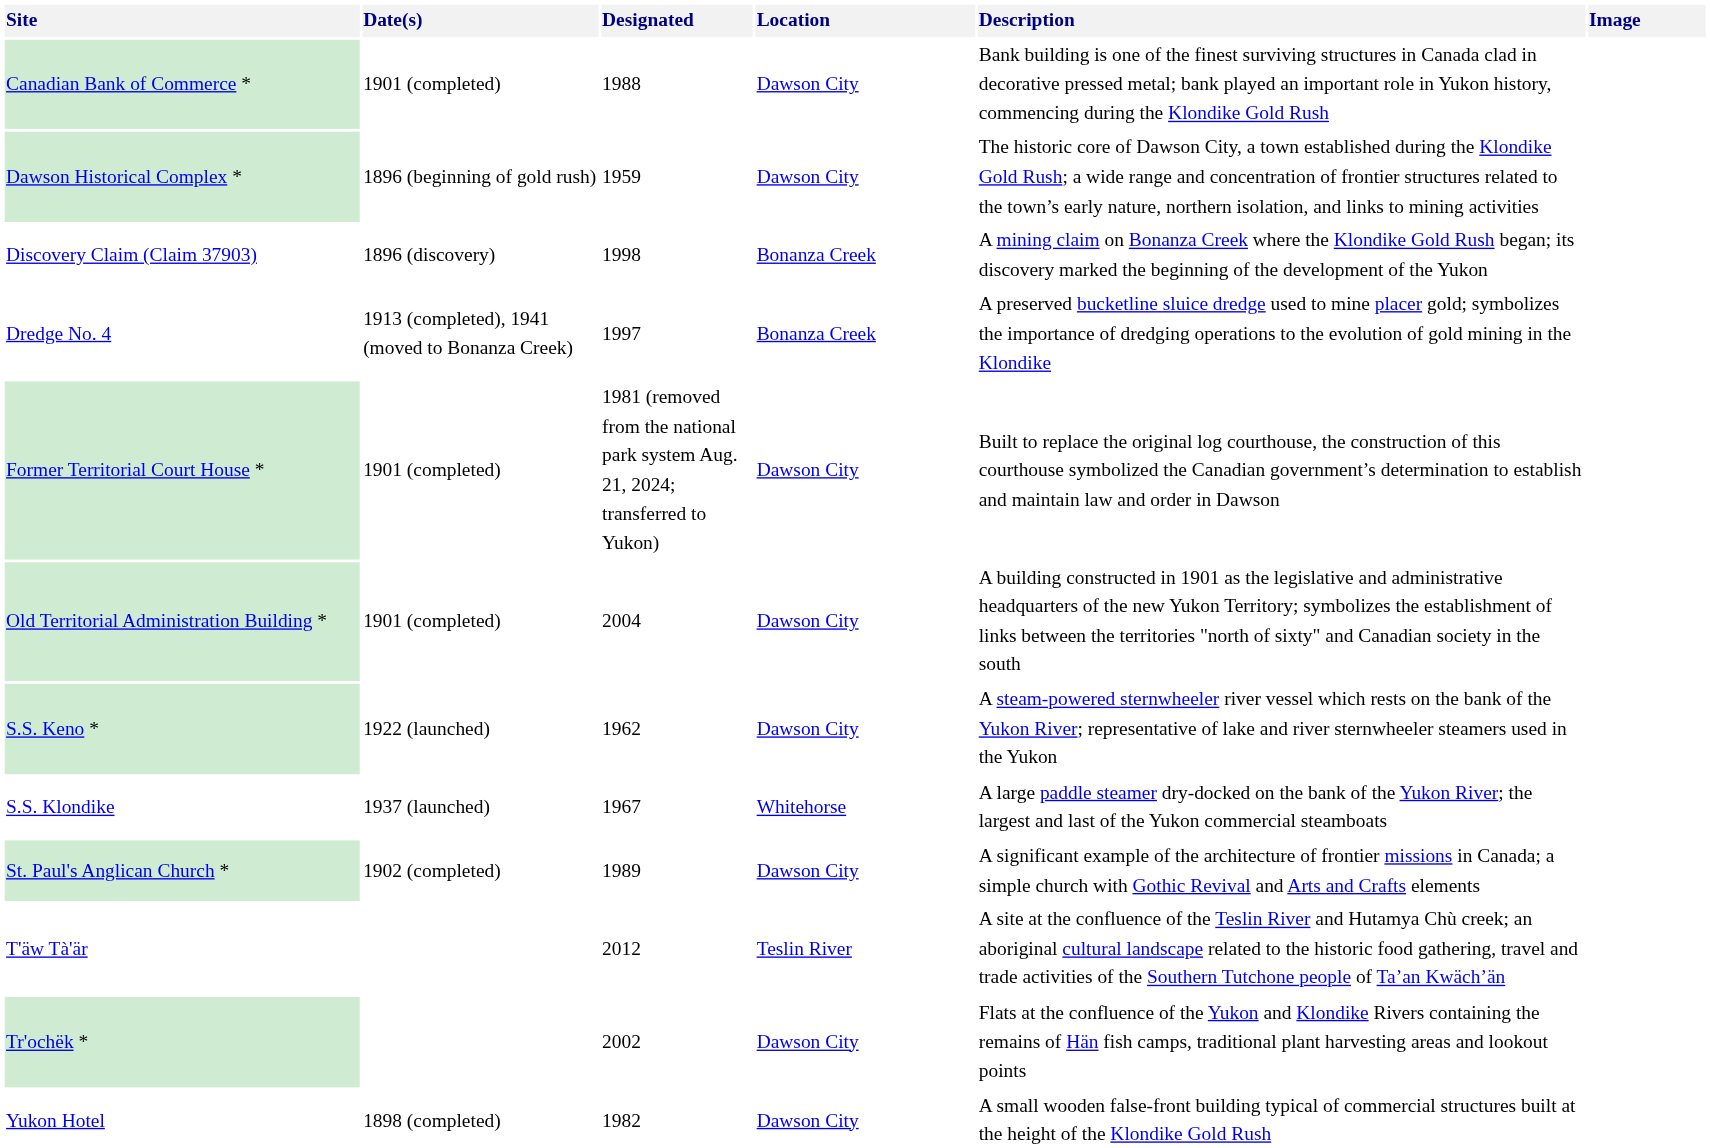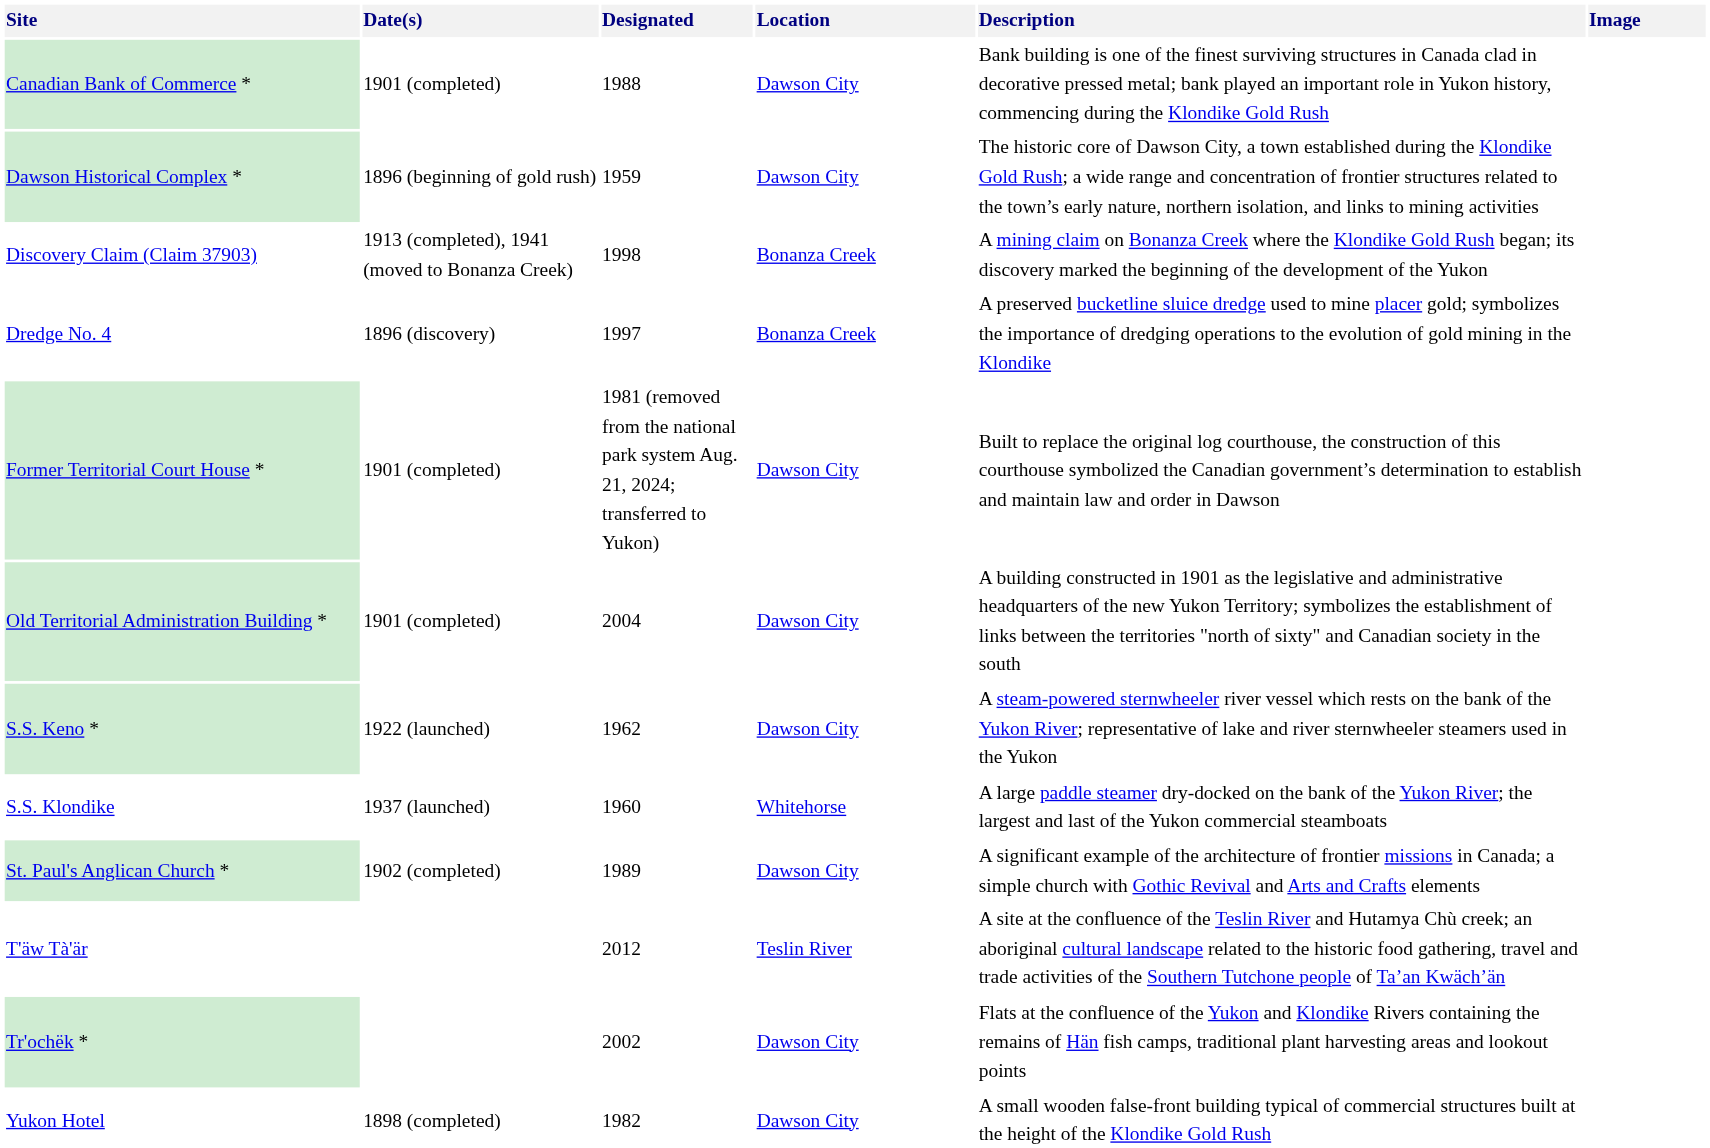 <table class="wiki table sortable" style="font-size:90%;width:100%;border:0px;text-align:left;line-height:150%;">
 <tr>
 <th style="background-color:#f2f2f2; color: #000080" width="21%">Site</th>
 <th style="background-color:#f2f2f2; color: #000080" width="14%">Date(s)</th>
 <th style="background-color:#f2f2f2; color: #000080" width="9%">Designated</th>
 <th style="background-color:#f2f2f2; color: #000080" width="13%">Location</th>
 <th style="background-color:#f2f2f2; color: #000080" width="36%" class="unsortable">Description</th>
 <th style="background-color:#f2f2f2; color: #000080" width="7%" class="unsortable">Image</th>
 </tr>
 <tr>
 <td bgcolor=#cfecd2 scope=row><a href='#'>Canadian Bank of Commerce</a> *</td>
 <td>1901 (completed)</td>
 <td>1988</td>
 <td><a href='#'>Dawson City</a><br></td>
 <td>Bank building is one of the finest surviving structures in Canada clad in decorative pressed metal; bank played an important role in Yukon history, commencing during the <a href='#'>Klondike Gold Rush</a></td>
 <td></td>
 </tr>
 <tr>
 <td bgcolor=#cfecd2 scope=row><a href='#'>Dawson Historical Complex</a> * </td>
 <td>1896 (beginning of gold rush)</td>
 <td>1959</td>
 <td><a href='#'>Dawson City</a><br></td>
 <td>The historic core of Dawson City, a town established during the <a href='#'>Klondike Gold Rush</a>; a wide range and concentration of frontier structures related to the town’s early nature, northern isolation, and links to mining activities</td>
 <td></td>
 </tr>
 <tr>
 <td><a href='#'>Discovery Claim (Claim 37903)</a></td>
-<td>1896 (discovery)</td>
+<td>1913 (completed), 1941 (moved to Bonanza Creek)</td>
 <td>1998</td>
 <td><a href='#'>Bonanza Creek</a><br></td>
 <td>A <a href='#'>mining claim</a> on <a href='#'>Bonanza Creek</a> where the <a href='#'>Klondike Gold Rush</a> began; its discovery marked the beginning of the development of the Yukon</td>
 <td></td>
 </tr>
 <tr>
 <td><a href='#'>Dredge No. 4</a></td>
-<td>1913 (completed), 1941 (moved to Bonanza Creek)</td>
+<td>1896 (discovery)</td>
 <td>1997</td>
 <td><a href='#'>Bonanza Creek</a><br></td>
 <td>A preserved <a href='#'>bucketline sluice dredge</a> used to mine <a href='#'>placer</a> gold; symbolizes the importance of dredging operations to the evolution of gold mining in the <a href='#'>Klondike</a></td>
 <td></td>
 </tr>
 <tr>
 <td bgcolor=#cfecd2 scope=row><a href='#'>Former Territorial Court House</a> * </td>
 <td>1901 (completed)</td>
 <td>1981 (removed from the national park system Aug. 21, 2024; transferred to Yukon)</td>
 <td><a href='#'>Dawson City</a><br></td>
 <td>Built to replace the original log courthouse, the construction of this courthouse symbolized the Canadian government’s determination to establish and maintain law and order in Dawson</td>
 <td></td>
 </tr>
 <tr>
 <td bgcolor=#cfecd2 scope=row><a href='#'>Old Territorial Administration Building</a> * </td>
 <td>1901 (completed)</td>
 <td>2004</td>
 <td><a href='#'>Dawson City</a><br></td>
 <td>A building constructed in 1901 as the legislative and administrative headquarters of the new Yukon Territory; symbolizes the establishment of links between the territories "north of sixty" and Canadian society in the south</td>
 <td></td>
 </tr>
 <tr>
 <td bgcolor=#cfecd2 scope=row><a href='#'>S.S. Keno</a> * </td>
 <td>1922 (launched)</td>
 <td>1962</td>
 <td><a href='#'>Dawson City</a><br></td>
 <td>A <a href='#'>steam-powered sternwheeler</a> river vessel which rests on the bank of the <a href='#'>Yukon River</a>; representative of lake and river sternwheeler steamers used in the Yukon</td>
 <td></td>
 </tr>
 <tr>
 <td><a href='#'>S.S. Klondike</a></td>
 <td>1937 (launched)</td>
-<td>1967</td>
+<td>1960</td>
 <td><a href='#'>Whitehorse</a><br></td>
 <td>A large <a href='#'>paddle steamer</a> dry-docked on the bank of the <a href='#'>Yukon River</a>; the largest and last of the Yukon commercial steamboats</td>
 <td></td>
 </tr>
 <tr>
 <td bgcolor=#cfecd2 scope=row><a href='#'>St. Paul's Anglican Church</a> * </td>
 <td>1902 (completed)</td>
 <td>1989</td>
 <td><a href='#'>Dawson City</a><br></td>
 <td>A significant example of the architecture of frontier <a href='#'>missions</a> in Canada; a simple church with   <a href='#'>Gothic Revival</a> and <a href='#'>Arts and Crafts</a> elements</td>
 <td></td>
 </tr>
 <tr>
 <td><a href='#'>T'äw Tà'är</a></td>
 <td></td>
 <td>2012</td>
 <td><a href='#'>Teslin River</a> <br></td>
 <td>A  site at the confluence of the <a href='#'>Teslin River</a> and Hutamya Chù creek; an aboriginal <a href='#'>cultural landscape</a> related to the historic food gathering, travel and trade activities of the <a href='#'>Southern Tutchone people</a> of <a href='#'>Ta’an Kwäch’än</a></td>
 <td></td>
 </tr>
 <tr>
 <td bgcolor=#cfecd2 scope=row><a href='#'>Tr'ochëk</a> * </td>
 <td></td>
 <td>2002</td>
 <td><a href='#'>Dawson City</a> <br></td>
 <td>Flats at the confluence of the <a href='#'>Yukon</a> and <a href='#'>Klondike</a> Rivers containing the remains of <a href='#'>Hän</a> fish camps, traditional plant harvesting areas and lookout points</td>
 <td></td>
 </tr>
 <tr>
 <td><a href='#'>Yukon Hotel</a></td>
 <td>1898 (completed)</td>
 <td>1982</td>
 <td><a href='#'>Dawson City</a><br></td>
 <td>A small wooden false-front building typical of commercial structures built at the height of the <a href='#'>Klondike Gold Rush</a></td>
 <td></td>
 </tr>
 </table>
